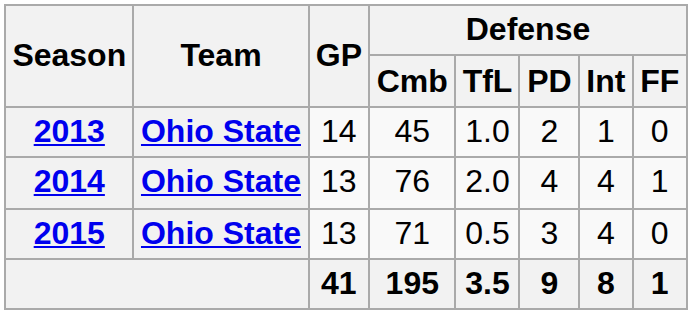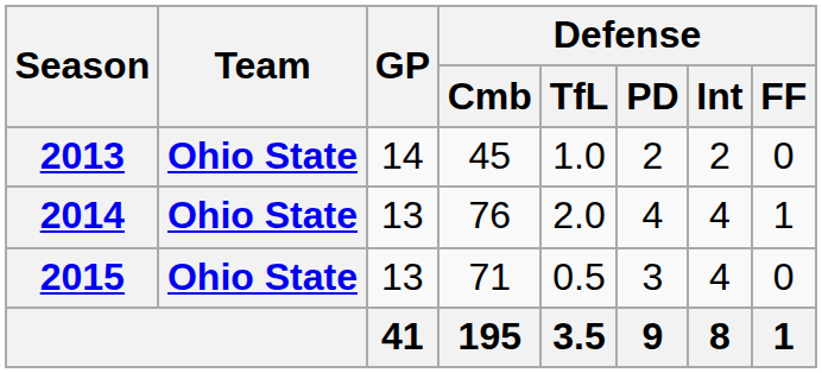 <table class="wikitable" style="text-align:center;">
 <tr>
 <th rowspan="2">Season</th>
 <th rowspan="2">Team</th>
 <th rowspan="2">GP</th>
 <th colspan="5">Defense</th>
 </tr>
 <tr>
 <th>Cmb</th>
 <th>TfL</th>
 <th>PD</th>
 <th>Int</th>
 <th>FF</th>
 </tr>
 <tr>
 <th><a href='#'>2013</a></th>
 <th><a href='#'>Ohio State</a></th>
 <td>14</td>
 <td>45</td>
 <td>1.0</td>
 <td>2</td>
-<td>1</td>
+<td>2</td>
 <td>0</td>
 </tr>
 <tr>
 <th><a href='#'>2014</a></th>
 <th><a href='#'>Ohio State</a></th>
 <td>13</td>
 <td>76</td>
 <td>2.0</td>
 <td>4</td>
 <td>4</td>
 <td>1</td>
 </tr>
 <tr>
 <th><a href='#'>2015</a></th>
 <th><a href='#'>Ohio State</a></th>
 <td>13</td>
 <td>71</td>
 <td>0.5</td>
 <td>3</td>
 <td>4</td>
 <td>0</td>
 </tr>
 <tr>
 <th colspan="2"></th>
 <th>41</th>
 <th>195</th>
 <th>3.5</th>
 <th>9</th>
 <th>8</th>
 <th>1</th>
 </tr>
 </table>
